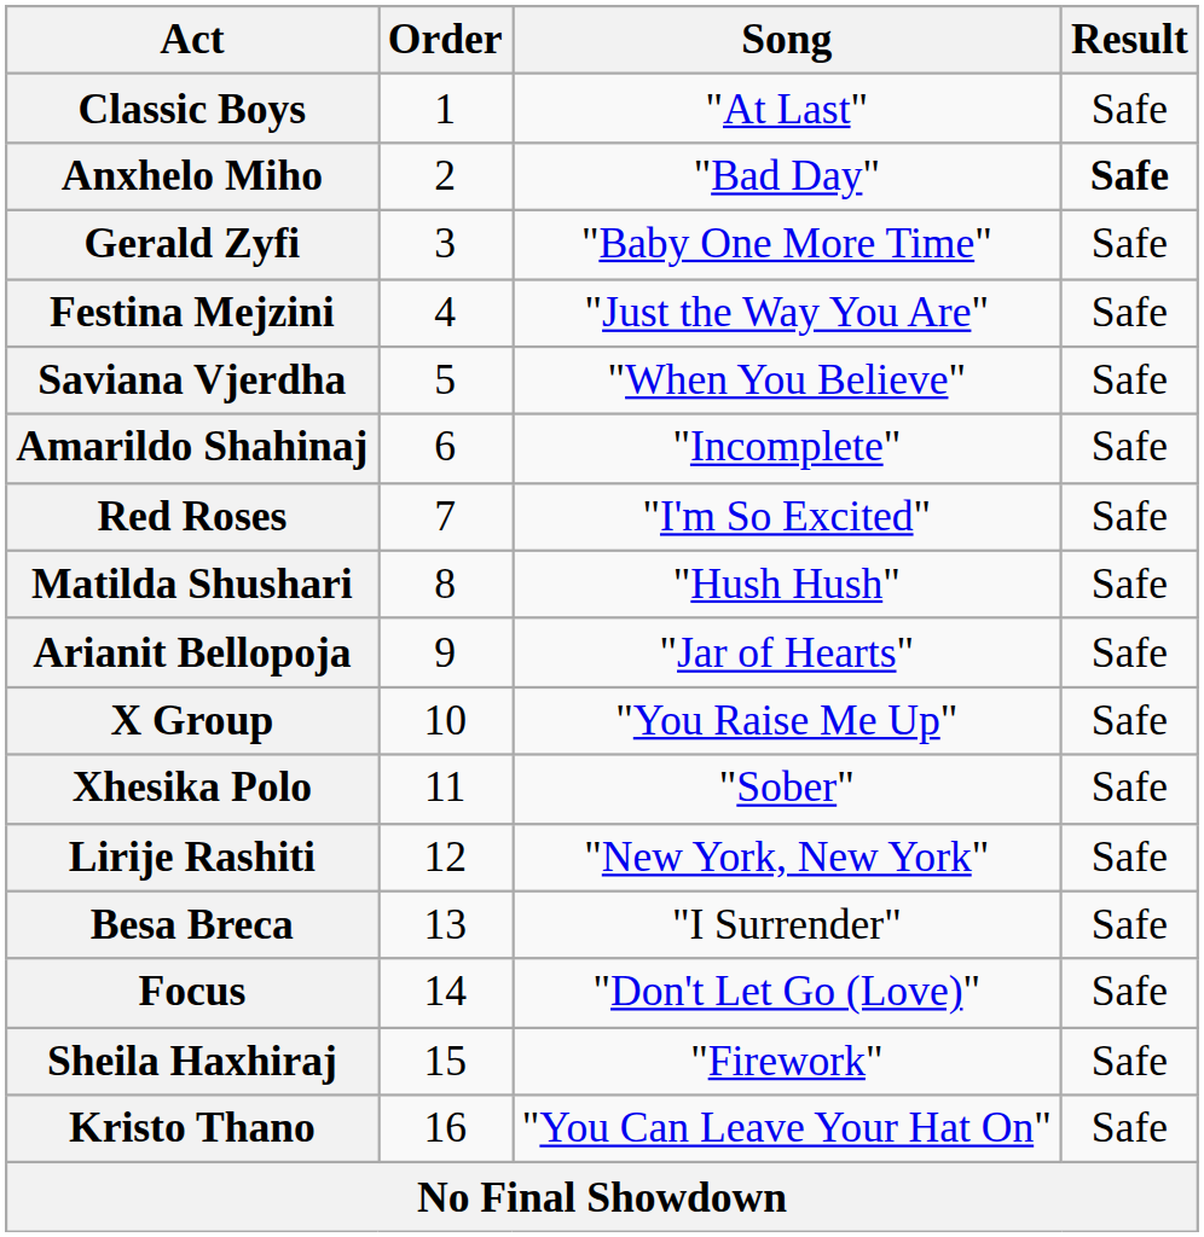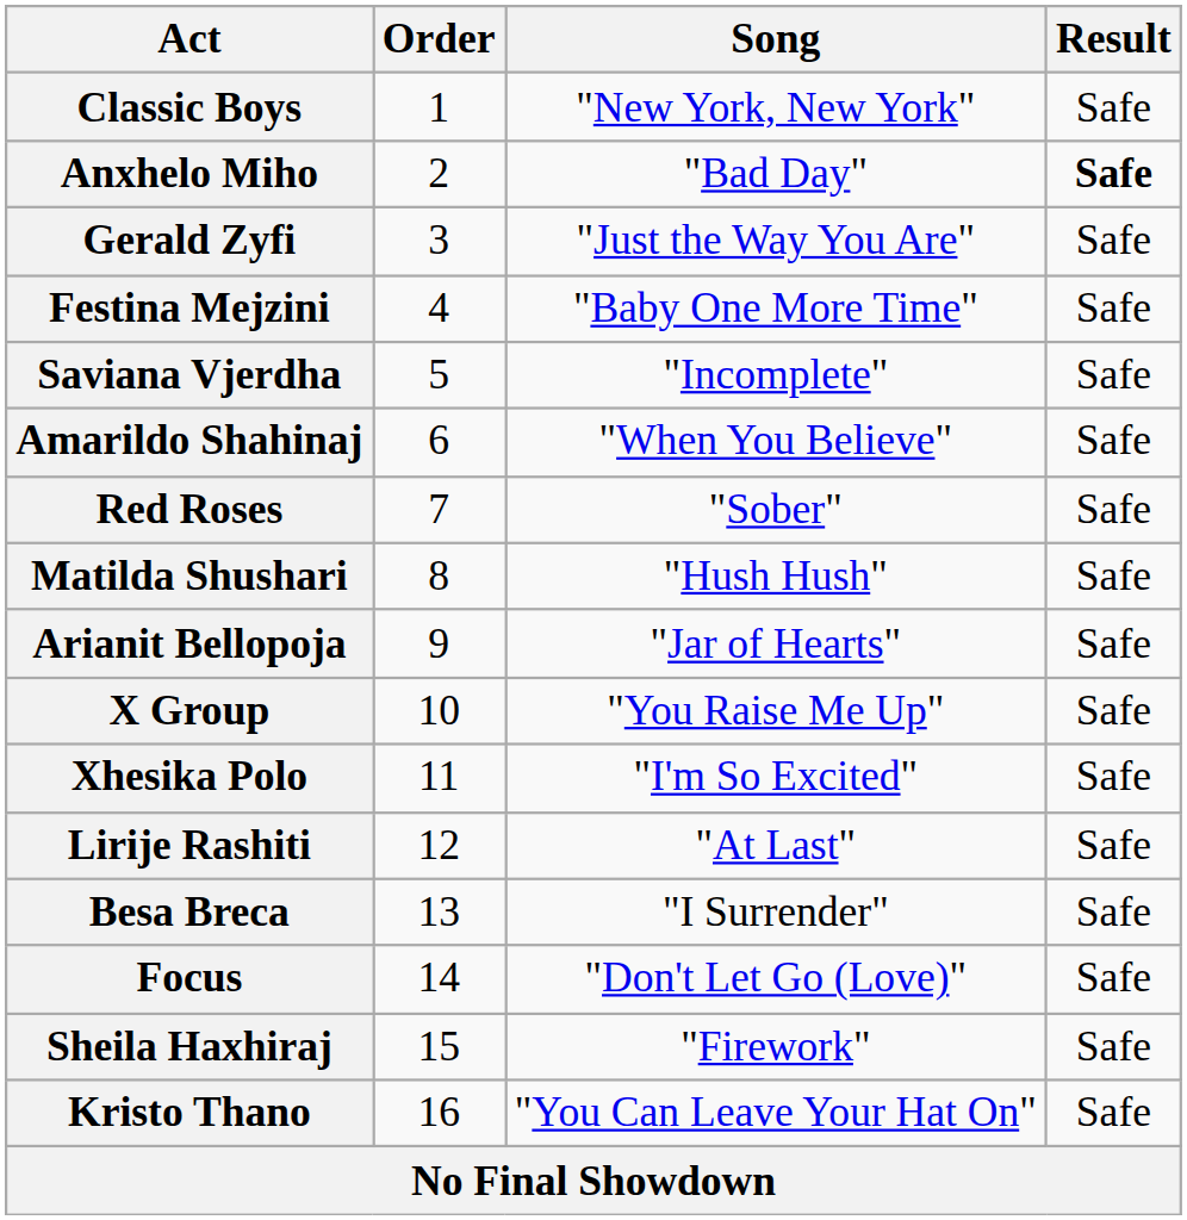 <table class="wikitable plainrowheaders" style="text-align:center;">
 <tr>
 <th scope="col">Act</th>
 <th scope="col">Order</th>
 <th scope="col">Song</th>
 <th scope="col">Result</th>
 </tr>
 <tr>
 <th scope="row">Classic Boys</th>
 <td>1</td>
-<td>"<a href='#'>At Last</a>"</td>
+<td>"<a href='#'>New York, New York</a>"</td>
 <td>Safe</td>
 </tr>
 <tr>
 <th scope="row">Anxhelo Miho</th>
 <td>2</td>
 <td>"<a href='#'>Bad Day</a>"</td>
 <td><strong>Safe</strong></td>
 </tr>
 <tr>
 <th scope="row">Gerald Zyfi</th>
 <td>3</td>
-<td>"<a href='#'>Baby One More Time</a>"</td>
+<td>"<a href='#'>Just the Way You Are</a>"</td>
 <td>Safe</td>
 </tr>
 <tr>
 <th scope="row">Festina Mejzini</th>
 <td>4</td>
-<td>"<a href='#'>Just the Way You Are</a>"</td>
+<td>"<a href='#'>Baby One More Time</a>"</td>
 <td>Safe</td>
 </tr>
 <tr>
 <th scope="row">Saviana Vjerdha</th>
 <td>5</td>
-<td>"<a href='#'>When You Believe</a>"</td>
+<td>"<a href='#'>Incomplete</a>"</td>
 <td>Safe</td>
 </tr>
 <tr>
 <th scope="row">Amarildo Shahinaj</th>
 <td>6</td>
-<td>"<a href='#'>Incomplete</a>"</td>
+<td>"<a href='#'>When You Believe</a>"</td>
 <td>Safe</td>
 </tr>
 <tr>
 <th scope="row">Red Roses</th>
 <td>7</td>
-<td>"<a href='#'>I'm So Excited</a>"</td>
+<td>"<a href='#'>Sober</a>"</td>
 <td>Safe</td>
 </tr>
 <tr>
 <th scope="row">Matilda Shushari</th>
 <td>8</td>
 <td>"<a href='#'>Hush Hush</a>"</td>
 <td>Safe</td>
 </tr>
 <tr>
 <th scope="row">Arianit Bellopoja</th>
 <td>9</td>
 <td>"<a href='#'>Jar of Hearts</a>"</td>
 <td>Safe</td>
 </tr>
 <tr>
 <th scope="row">X Group</th>
 <td>10</td>
 <td>"<a href='#'>You Raise Me Up</a>"</td>
 <td>Safe</td>
 </tr>
 <tr>
 <th scope="row">Xhesika Polo</th>
 <td>11</td>
-<td>"<a href='#'>Sober</a>"</td>
+<td>"<a href='#'>I'm So Excited</a>"</td>
 <td>Safe</td>
 </tr>
 <tr>
 <th scope="row">Lirije Rashiti</th>
 <td>12</td>
-<td>"<a href='#'>New York, New York</a>"</td>
+<td>"<a href='#'>At Last</a>"</td>
 <td>Safe</td>
 </tr>
 <tr>
 <th scope="row">Besa Breca</th>
 <td>13</td>
 <td>"I Surrender"</td>
 <td>Safe</td>
 </tr>
 <tr>
 <th scope="row">Focus</th>
 <td>14</td>
 <td>"<a href='#'>Don't Let Go (Love)</a>"</td>
 <td>Safe</td>
 </tr>
 <tr>
 <th scope="row">Sheila Haxhiraj</th>
 <td>15</td>
 <td>"<a href='#'>Firework</a>"</td>
 <td>Safe</td>
 </tr>
 <tr>
 <th scope="row">Kristo Thano</th>
 <td>16</td>
 <td>"<a href='#'>You Can Leave Your Hat On</a>"</td>
 <td>Safe</td>
 </tr>
 <tr>
 <th colspan="6">No Final Showdown</th>
 </tr>
 </table>
